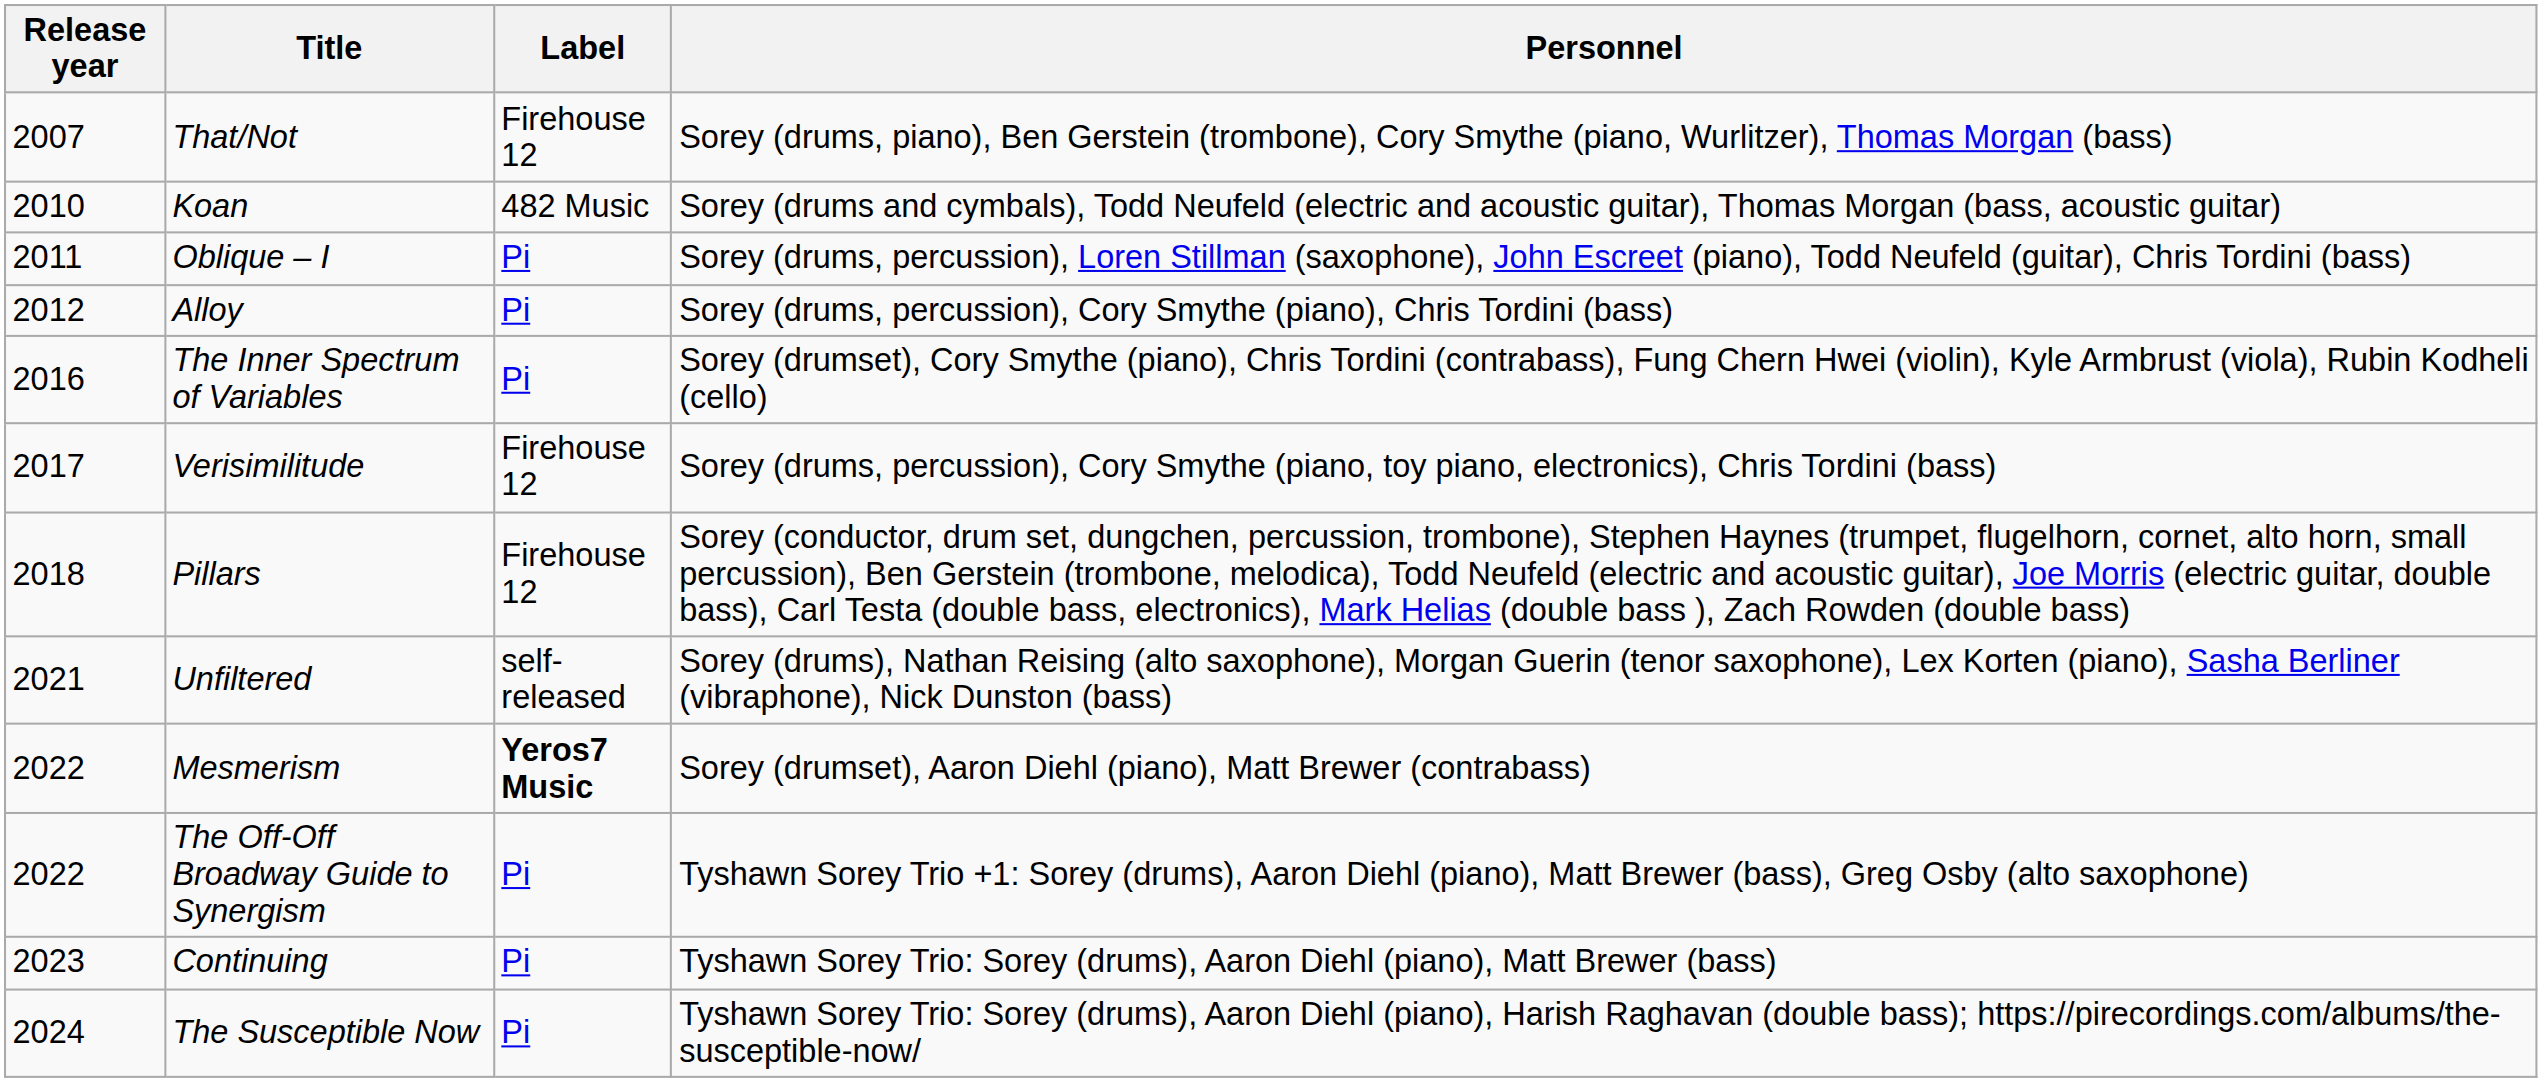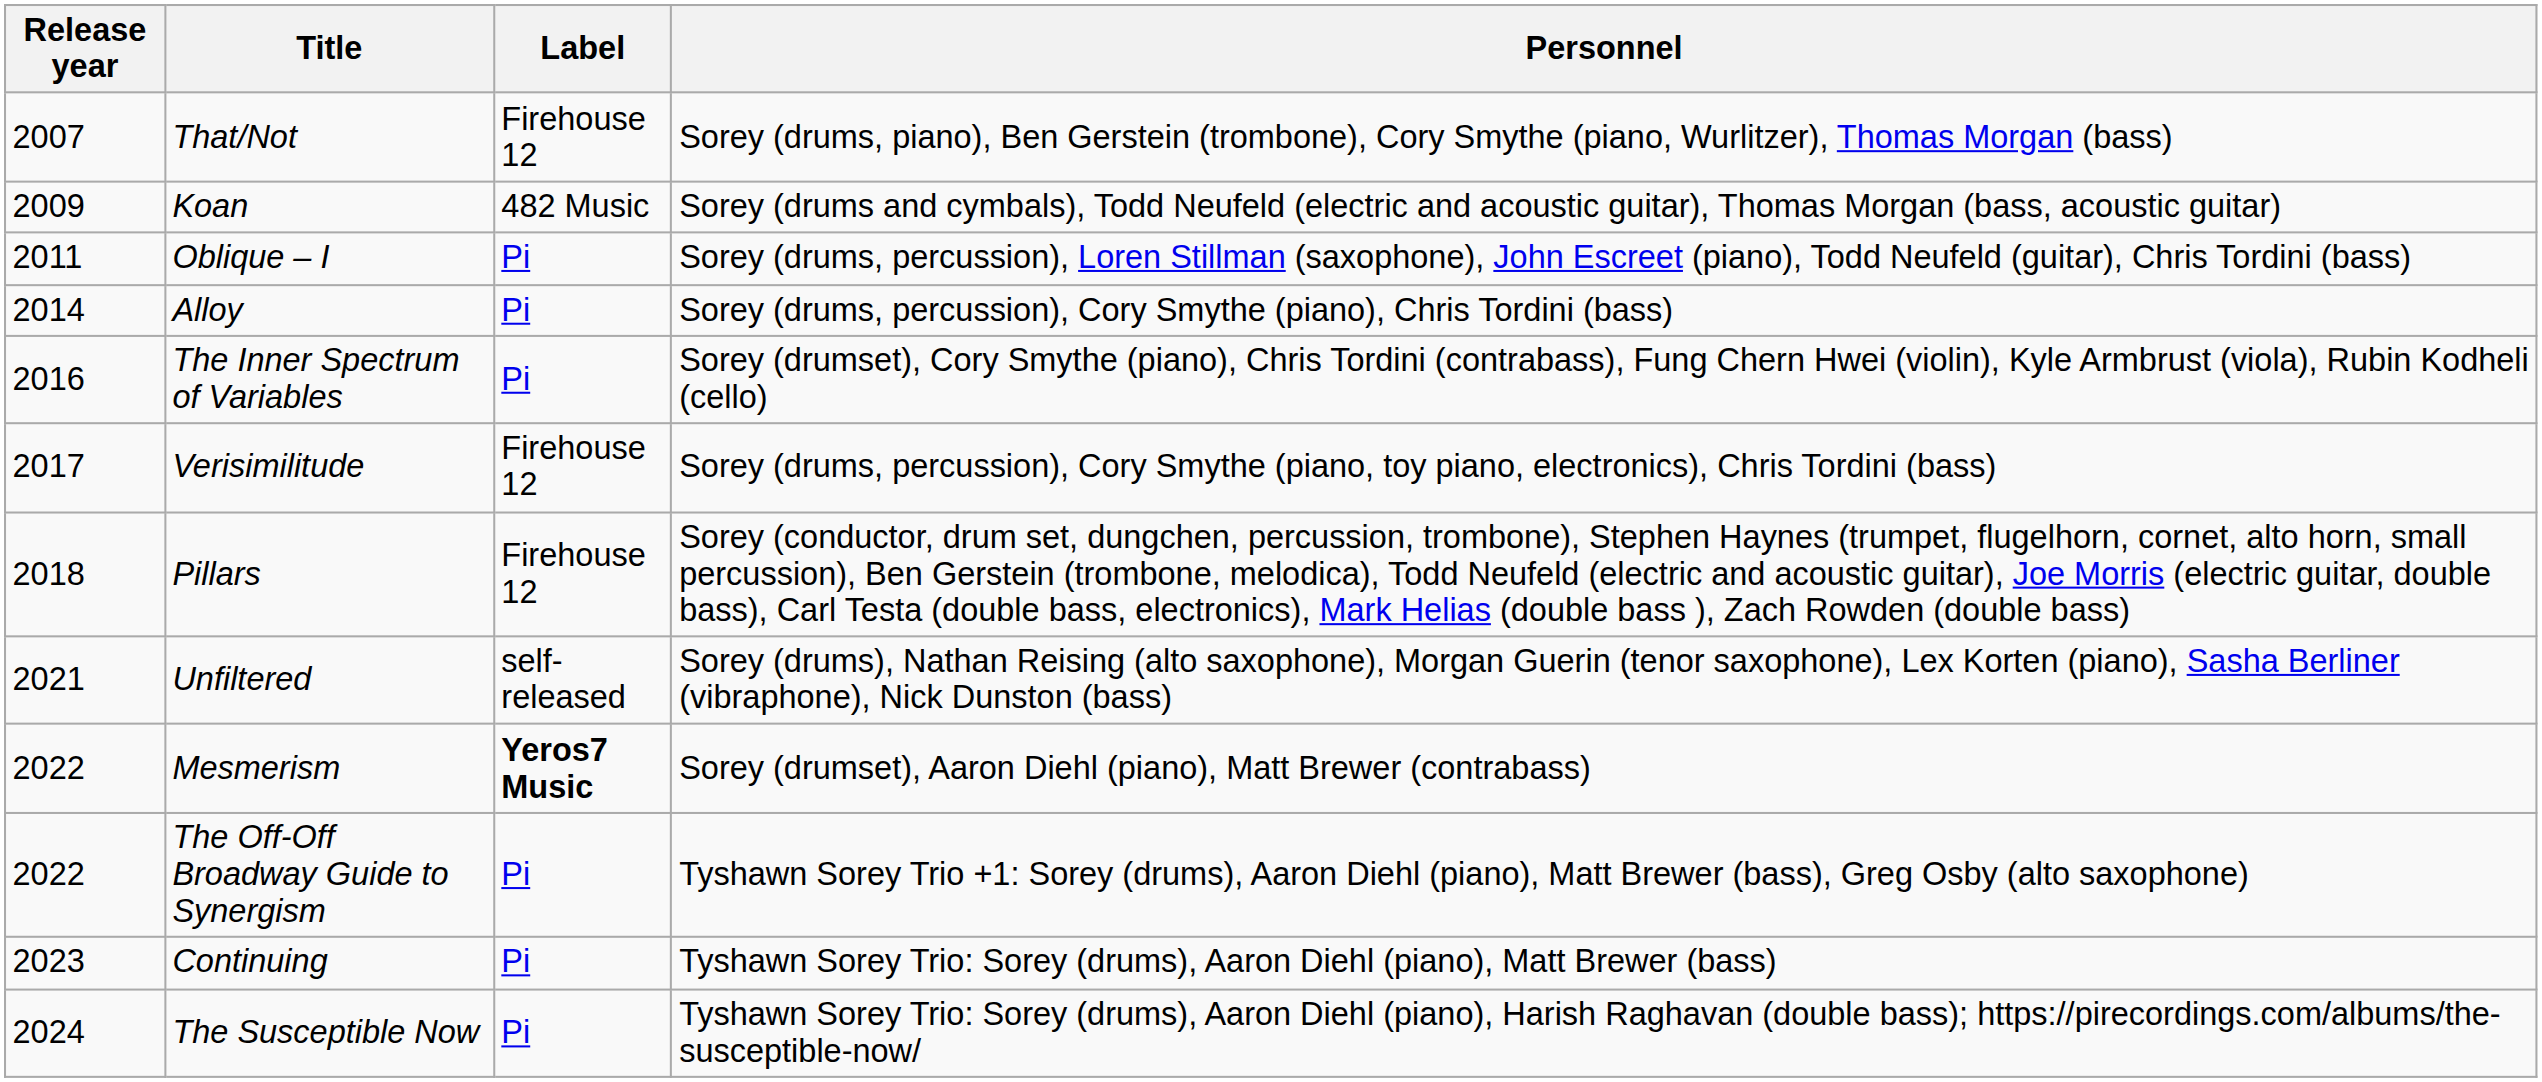 <table class="wikitable sortable">
 <tr>
 <th>Release year</th>
 <th>Title</th>
 <th>Label</th>
 <th>Personnel</th>
 </tr>
 <tr>
 <td>2007</td>
 <td><em>That/Not</em></td>
 <td>Firehouse 12</td>
 <td>Sorey (drums, piano), Ben Gerstein (trombone), Cory Smythe (piano, Wurlitzer), <a href='#'>Thomas Morgan</a> (bass)</td>
 </tr>
 <tr>
-<td>2010</td>
+<td>2009</td>
 <td><em>Koan</em></td>
 <td>482 Music</td>
 <td>Sorey (drums and cymbals), Todd Neufeld (electric and acoustic guitar), Thomas Morgan (bass, acoustic guitar)</td>
 </tr>
 <tr>
 <td>2011</td>
 <td><em>Oblique – I</em></td>
 <td><a href='#'>Pi</a></td>
 <td>Sorey (drums, percussion), <a href='#'>Loren Stillman</a> (saxophone), <a href='#'>John Escreet</a> (piano), Todd Neufeld (guitar), Chris Tordini (bass)</td>
 </tr>
 <tr>
-<td>2012</td>
+<td>2014</td>
 <td><em>Alloy</em></td>
 <td><a href='#'>Pi</a></td>
 <td>Sorey (drums, percussion), Cory Smythe (piano), Chris Tordini (bass)</td>
 </tr>
 <tr>
 <td>2016</td>
 <td><em>The Inner Spectrum of Variables</em></td>
 <td><a href='#'>Pi</a></td>
 <td>Sorey (drumset), Cory Smythe (piano), Chris Tordini (contrabass), Fung Chern Hwei (violin), Kyle Armbrust (viola), Rubin Kodheli (cello)</td>
 </tr>
 <tr>
 <td>2017</td>
 <td><em>Verisimilitude</em></td>
 <td>Firehouse 12</td>
 <td>Sorey (drums, percussion), Cory Smythe (piano, toy piano, electronics), Chris Tordini (bass)</td>
 </tr>
 <tr>
 <td>2018</td>
 <td><em>Pillars</em></td>
 <td>Firehouse 12</td>
 <td>Sorey (conductor, drum set, dungchen, percussion, trombone), Stephen Haynes (trumpet, flugelhorn, cornet, alto horn, small percussion), Ben Gerstein (trombone, melodica), Todd Neufeld (electric and acoustic guitar), <a href='#'>Joe Morris</a> (electric guitar, double bass), Carl Testa (double bass, electronics), <a href='#'>Mark Helias</a> (double bass ), Zach Rowden (double bass)</td>
 </tr>
 <tr>
 <td>2021</td>
 <td><em>Unfiltered</em></td>
 <td>self-released</td>
 <td>Sorey (drums), Nathan Reising (alto saxophone), Morgan Guerin (tenor saxophone), Lex Korten (piano), <a href='#'>Sasha Berliner</a> (vibraphone), Nick Dunston (bass)</td>
 </tr>
 <tr>
 <td>2022</td>
 <td><em>Mesmerism</em></td>
 <td><strong>Yeros7 Music</strong></td>
 <td>Sorey (drumset), Aaron Diehl (piano), Matt Brewer (contrabass)</td>
 </tr>
 <tr>
 <td>2022</td>
 <td><em>The Off-Off Broadway Guide to Synergism</em></td>
 <td><a href='#'>Pi</a></td>
 <td>Tyshawn Sorey Trio +1: Sorey (drums), Aaron Diehl (piano), Matt Brewer (bass), Greg Osby (alto saxophone)</td>
 </tr>
 <tr>
 <td>2023</td>
 <td><em>Continuing</em></td>
 <td><a href='#'>Pi</a></td>
 <td>Tyshawn Sorey Trio: Sorey (drums), Aaron Diehl (piano), Matt Brewer (bass)</td>
 </tr>
 <tr>
 <td>2024</td>
 <td><em>The Susceptible Now</em></td>
 <td><a href='#'>Pi</a></td>
 <td>Tyshawn Sorey Trio: Sorey (drums), Aaron Diehl (piano), Harish Raghavan (double bass); https://pirecordings.com/albums/the-susceptible-now/</td>
 </tr>
 </table>
